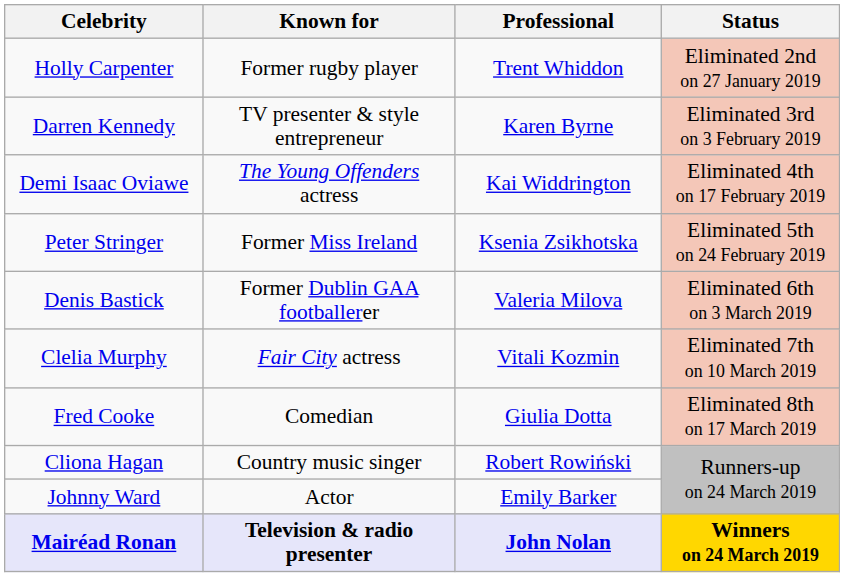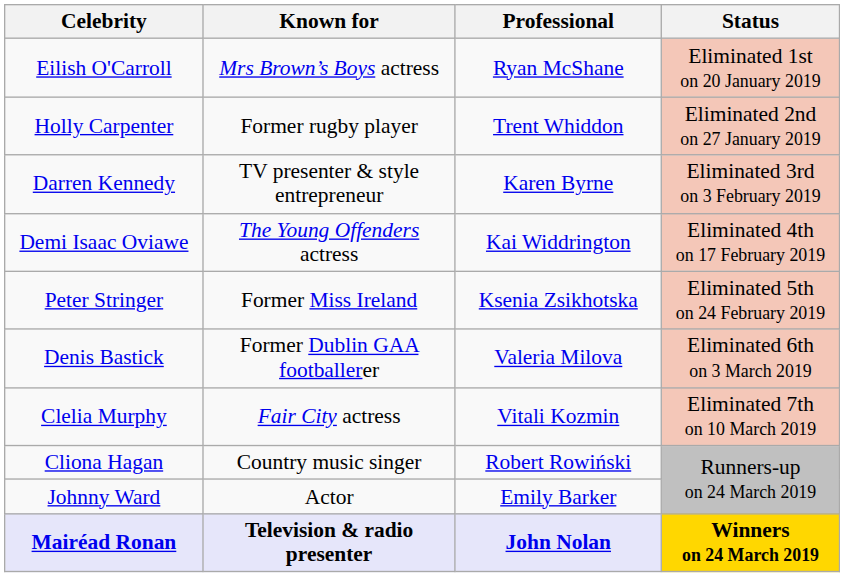 <table class="wikitable" style="margin: auto; text-align: center;">
 <tr>
 <th style="width:175px;">Celebrity</th>
 <th style="width:225px;">Known for</th>
 <th style="width:175px;">Professional</th>
 <th style="width:150px;">Status</th>
+</tr>
+<tr>
+<td><a href='#'>Eilish O'Carroll</a></td>
+<td><em><a href='#'>Mrs Brown’s Boys</a></em> actress</td>
+<td><a href='#'>Ryan McShane</a></td>
+<td bgcolor="#f4c7b8">Eliminated 1st <br> <small> on 20 January 2019</small></td>
 </tr>
 <tr>
 <td><a href='#'>Holly Carpenter</a></td>
 <td>Former rugby player</td>
 <td><a href='#'>Trent Whiddon</a></td>
 <td bgcolor="#f4c7b8">Eliminated 2nd <br> <small> on 27 January 2019</small></td>
 </tr>
 <tr>
 <td><a href='#'>Darren Kennedy</a></td>
 <td>TV presenter & style entrepreneur</td>
 <td><a href='#'>Karen Byrne</a></td>
 <td bgcolor="#f4c7b8">Eliminated 3rd <br> <small> on 3 February 2019</small></td>
 </tr>
 <tr>
 <td><a href='#'>Demi Isaac Oviawe</a></td>
 <td><em><a href='#'>The Young Offenders</a></em> actress</td>
 <td><a href='#'>Kai Widdrington</a><br></td>
 <td bgcolor="#f4c7b8">Eliminated 4th <br> <small> on 17 February 2019 </small></td>
 </tr>
 <tr>
 <td><a href='#'>Peter Stringer</a></td>
 <td>Former <a href='#'>Miss Ireland</a></td>
 <td><a href='#'>Ksenia Zsikhotska</a><br></td>
 <td bgcolor="#f4c7b8">Eliminated 5th <br> <small> on 24 February 2019 </small></td>
 </tr>
 <tr>
 <td><a href='#'>Denis Bastick</a></td>
 <td>Former <a href='#'>Dublin GAA</a> <a href='#'>footballer</a>er</td>
 <td><a href='#'>Valeria Milova</a><br></td>
 <td bgcolor="#f4c7b8">Eliminated 6th <br> <small> on 3 March 2019 </small></td>
 </tr>
 <tr>
 <td><a href='#'>Clelia Murphy</a></td>
 <td><em><a href='#'>Fair City</a></em> actress</td>
 <td><a href='#'>Vitali Kozmin</a><br></td>
 <td bgcolor="#f4c7b8">Eliminated 7th <br> <small> on 10 March 2019 </small></td>
 </tr>
 <tr>
-<td><a href='#'>Fred Cooke</a></td>
-<td>Comedian</td>
-<td><a href='#'>Giulia Dotta</a><br></td>
-<td bgcolor="#f4c7b8">Eliminated 8th <br> <small> on 17 March 2019</small></td>
-</tr>
-<tr>
 <td><a href='#'>Cliona Hagan</a></td>
 <td>Country music singer</td>
 <td><a href='#'>Robert Rowiński</a><br></td>
 <td rowspan=2 bgcolor="silver">Runners-up <br> <small> on 24 March 2019</small></td>
 </tr>
 <tr>
 <td><a href='#'>Johnny Ward</a></td>
 <td>Actor</td>
 <td><a href='#'>Emily Barker</a><br></td>
 </tr>
 <tr>
 <td style="background:lavender;"><strong><a href='#'>Mairéad Ronan</a></strong></td>
 <td style="background:lavender;"><strong>Television & radio presenter</strong></td>
 <td style="background:lavender;"><strong><a href='#'>John Nolan</a><br></strong></td>
 <td bgcolor="Gold"><strong>Winners<br> <small> on 24 March 2019</small></strong></td>
 </tr>
 </table>
